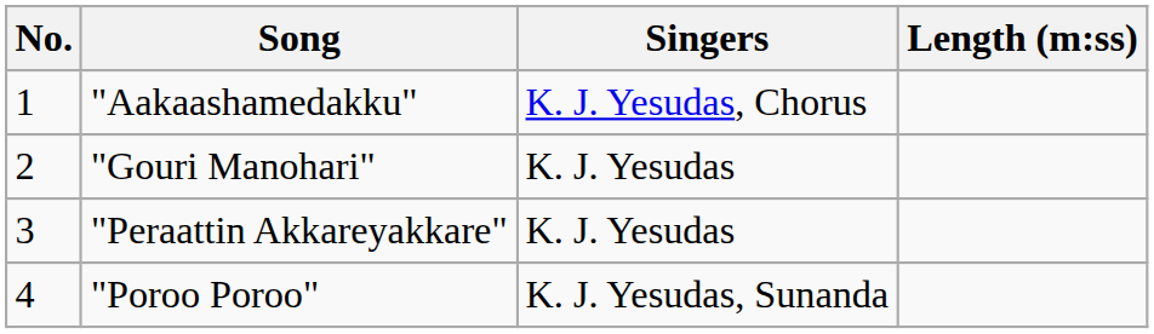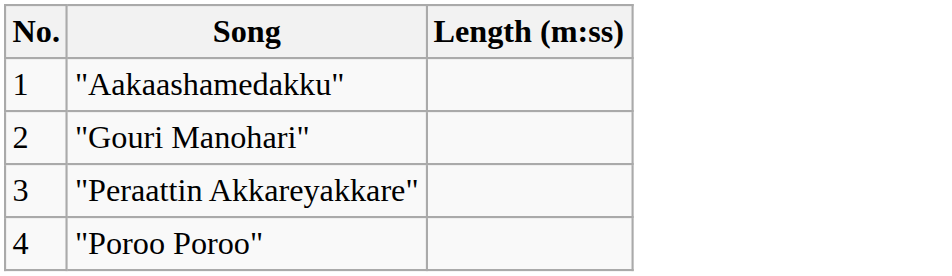 <table class="wikitable" style="font-size:95%;">
 <tr>
 <th>No.</th>
 <th>Song</th>
-<th>Singers</th>
 <th>Length (m:ss)</th>
 </tr>
 <tr>
 <td>1</td>
 <td>"Aakaashamedakku"</td>
-<td><a href='#'>K. J. Yesudas</a>, Chorus</td>
 <td></td>
 </tr>
 <tr>
 <td>2</td>
 <td>"Gouri Manohari"</td>
-<td>K. J. Yesudas</td>
 <td></td>
 </tr>
 <tr>
 <td>3</td>
 <td>"Peraattin Akkareyakkare"</td>
-<td>K. J. Yesudas</td>
 <td></td>
 </tr>
 <tr>
 <td>4</td>
 <td>"Poroo Poroo"</td>
-<td>K. J. Yesudas, Sunanda</td>
 <td></td>
 </tr>
 </table>
